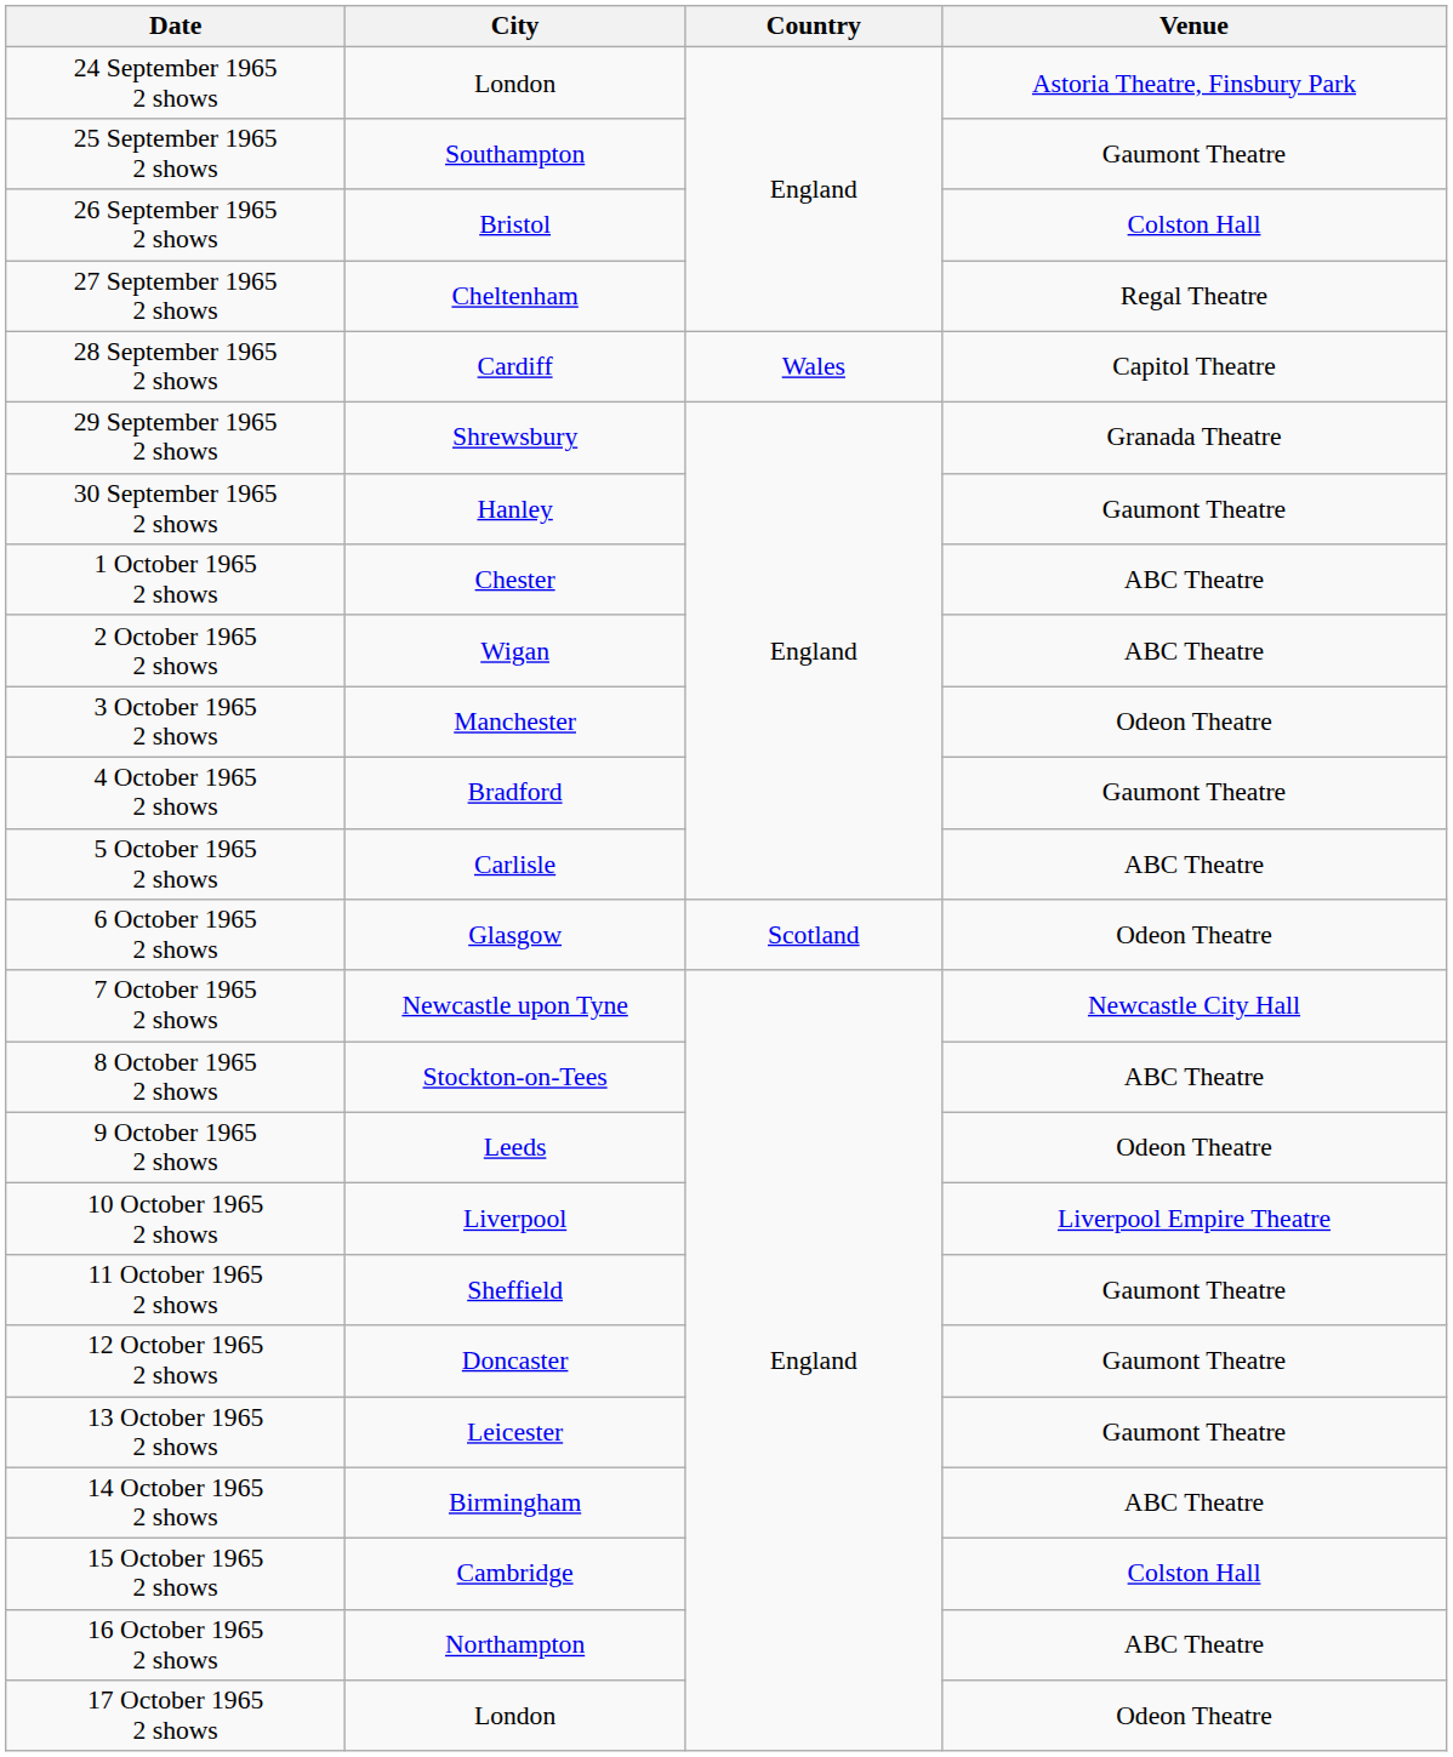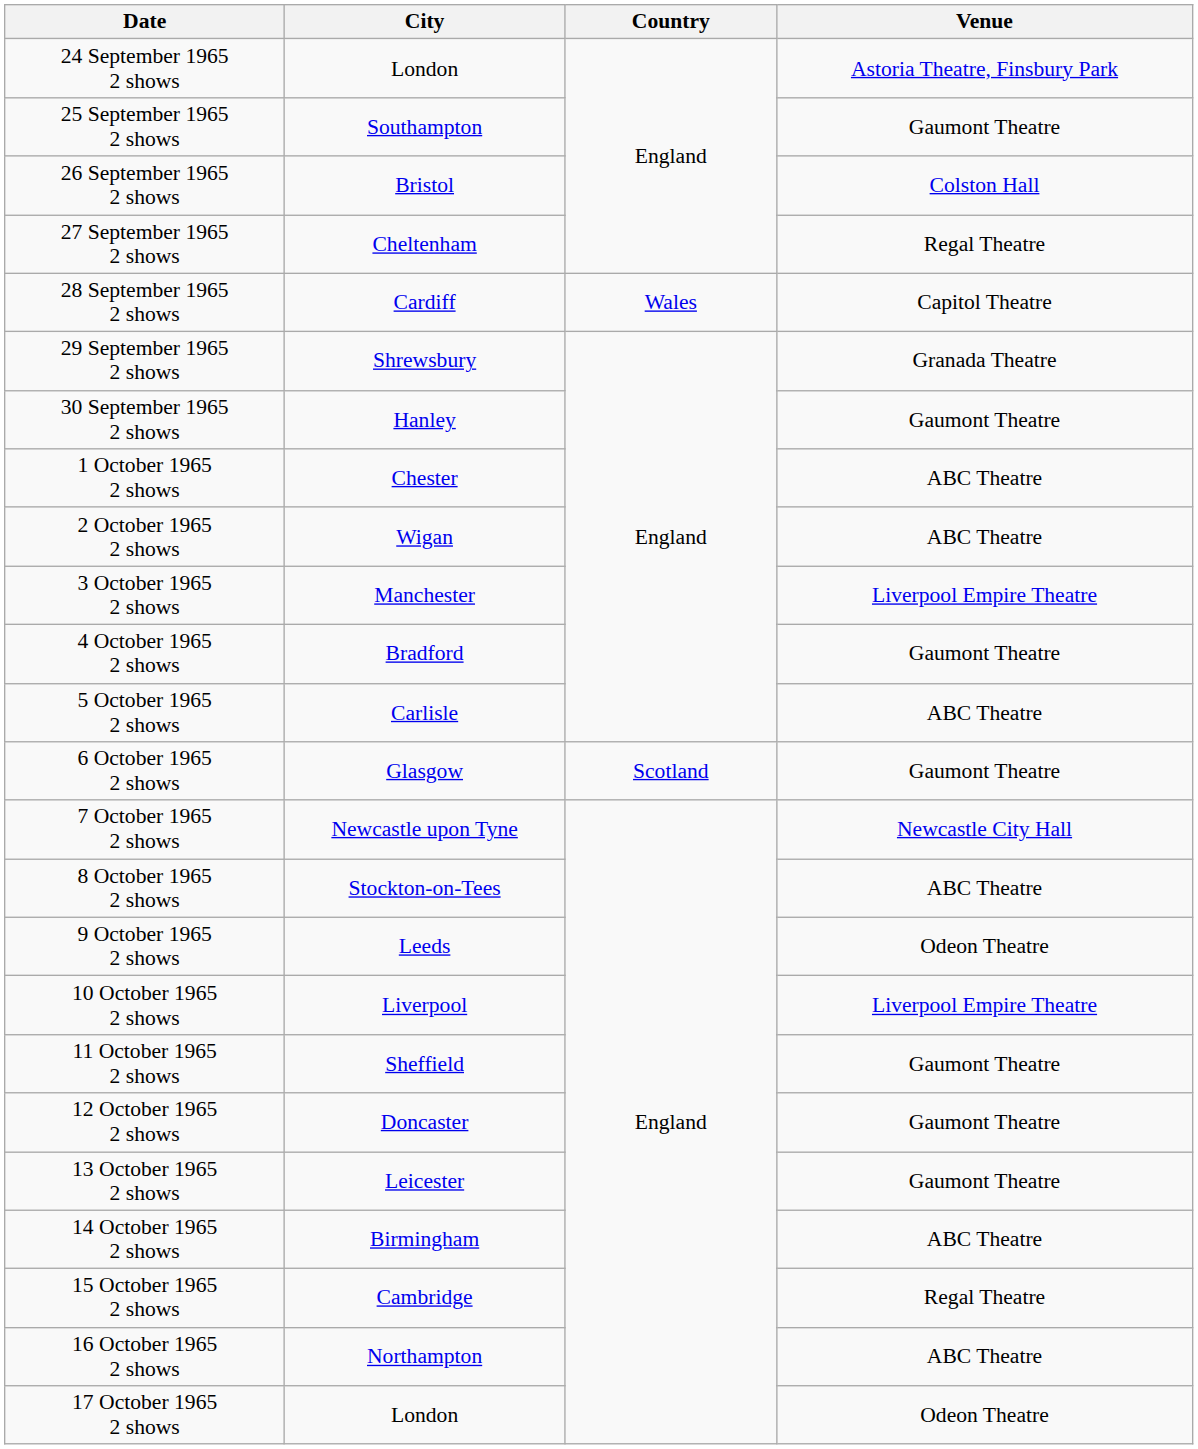 <table class="wikitable" style="text-align:center;">
 <tr>
 <th style="width:200px;">Date</th>
 <th style="width:200px;">City</th>
 <th style="width:150px;">Country</th>
 <th style="width:300px;">Venue</th>
 </tr>
 <tr>
 <td>24 September 1965<br>2 shows</td>
 <td>London</td>
 <td rowspan="4">England</td>
 <td><a href='#'>Astoria Theatre, Finsbury Park</a></td>
 </tr>
 <tr>
 <td>25 September 1965<br>2 shows</td>
 <td><a href='#'>Southampton</a></td>
 <td>Gaumont Theatre</td>
 </tr>
 <tr>
 <td>26 September 1965<br>2 shows</td>
 <td><a href='#'>Bristol</a></td>
 <td><a href='#'>Colston Hall</a></td>
 </tr>
 <tr>
 <td>27 September 1965<br>2 shows</td>
 <td><a href='#'>Cheltenham</a></td>
 <td>Regal Theatre</td>
 </tr>
 <tr>
 <td>28 September 1965<br>2 shows</td>
 <td><a href='#'>Cardiff</a></td>
 <td><a href='#'>Wales</a></td>
 <td>Capitol Theatre</td>
 </tr>
 <tr>
 <td>29 September 1965<br>2 shows</td>
 <td><a href='#'>Shrewsbury</a></td>
 <td rowspan="7">England</td>
 <td>Granada Theatre</td>
 </tr>
 <tr>
 <td>30 September 1965<br>2 shows</td>
 <td><a href='#'>Hanley</a></td>
 <td>Gaumont Theatre</td>
 </tr>
 <tr>
 <td>1 October 1965<br>2 shows</td>
 <td><a href='#'>Chester</a></td>
 <td>ABC Theatre</td>
 </tr>
 <tr>
 <td>2 October 1965<br>2 shows</td>
 <td><a href='#'>Wigan</a></td>
 <td>ABC Theatre</td>
 </tr>
 <tr>
 <td>3 October 1965<br>2 shows</td>
 <td><a href='#'>Manchester</a></td>
-<td>Odeon Theatre</td>
+<td><a href='#'>Liverpool Empire Theatre</a></td>
 </tr>
 <tr>
 <td>4 October 1965<br>2 shows</td>
 <td><a href='#'>Bradford</a></td>
 <td>Gaumont Theatre</td>
 </tr>
 <tr>
 <td>5 October 1965<br>2 shows</td>
 <td><a href='#'>Carlisle</a></td>
 <td>ABC Theatre</td>
 </tr>
 <tr>
 <td>6 October 1965<br>2 shows</td>
 <td><a href='#'>Glasgow</a></td>
 <td><a href='#'>Scotland</a></td>
-<td>Odeon Theatre</td>
+<td>Gaumont Theatre</td>
 </tr>
 <tr>
 <td>7 October 1965<br>2 shows</td>
 <td><a href='#'>Newcastle upon Tyne</a></td>
 <td rowspan="11">England</td>
 <td><a href='#'>Newcastle City Hall</a></td>
 </tr>
 <tr>
 <td>8 October 1965<br>2 shows</td>
 <td><a href='#'>Stockton-on-Tees</a></td>
 <td>ABC Theatre</td>
 </tr>
 <tr>
 <td>9 October 1965<br>2 shows</td>
 <td><a href='#'>Leeds</a></td>
 <td>Odeon Theatre</td>
 </tr>
 <tr>
 <td>10 October 1965<br>2 shows</td>
 <td><a href='#'>Liverpool</a></td>
 <td><a href='#'>Liverpool Empire Theatre</a></td>
 </tr>
 <tr>
 <td>11 October 1965<br>2 shows</td>
 <td><a href='#'>Sheffield</a></td>
 <td>Gaumont Theatre</td>
 </tr>
 <tr>
 <td>12 October 1965<br>2 shows</td>
 <td><a href='#'>Doncaster</a></td>
 <td>Gaumont Theatre</td>
 </tr>
 <tr>
 <td>13 October 1965<br>2 shows</td>
 <td><a href='#'>Leicester</a></td>
 <td>Gaumont Theatre</td>
 </tr>
 <tr>
 <td>14 October 1965<br>2 shows</td>
 <td><a href='#'>Birmingham</a></td>
 <td>ABC Theatre</td>
 </tr>
 <tr>
 <td>15 October 1965<br>2 shows</td>
 <td><a href='#'>Cambridge</a></td>
-<td><a href='#'>Colston Hall</a></td>
+<td>Regal Theatre</td>
 </tr>
 <tr>
 <td>16 October 1965<br>2 shows</td>
 <td><a href='#'>Northampton</a></td>
 <td>ABC Theatre</td>
 </tr>
 <tr>
 <td>17 October 1965<br>2 shows</td>
 <td>London</td>
 <td>Odeon Theatre</td>
 </tr>
 </table>
